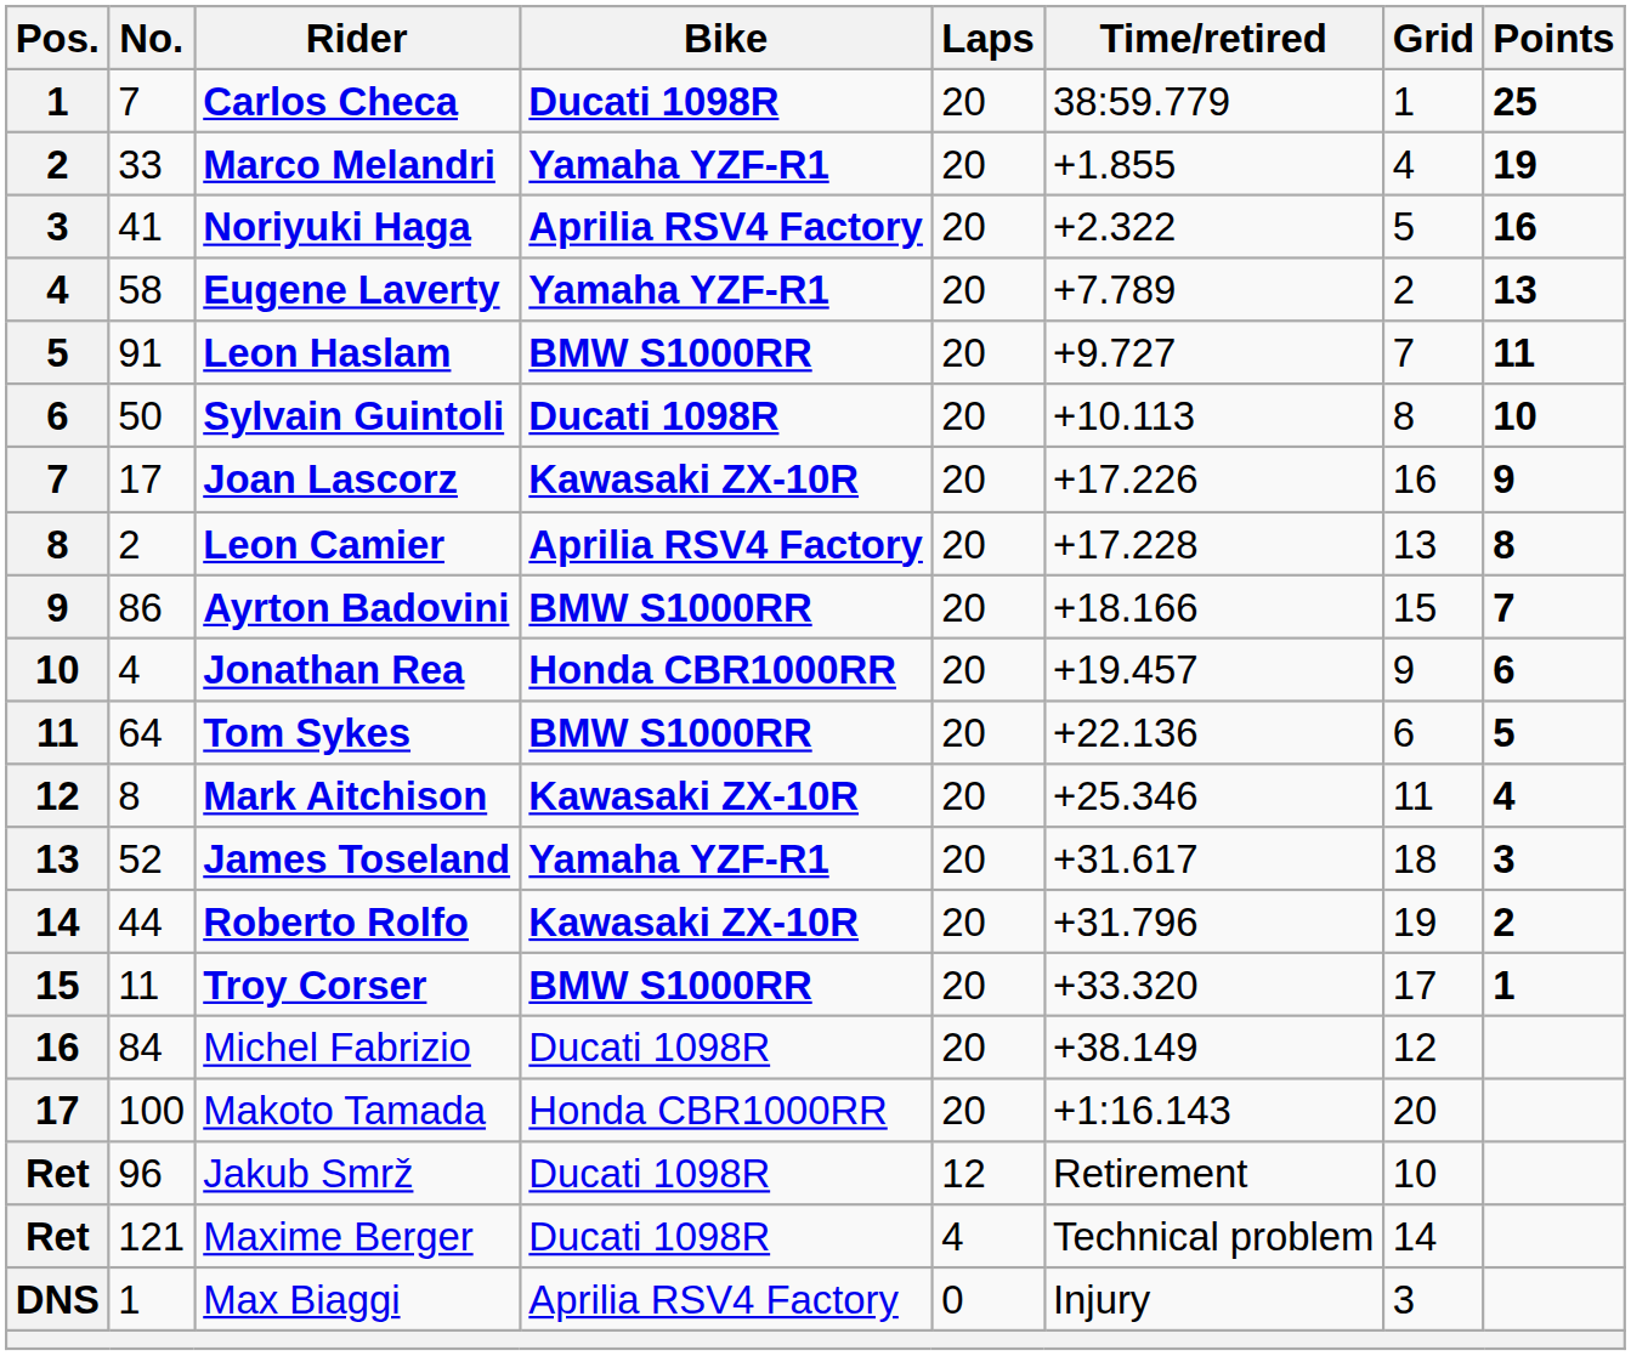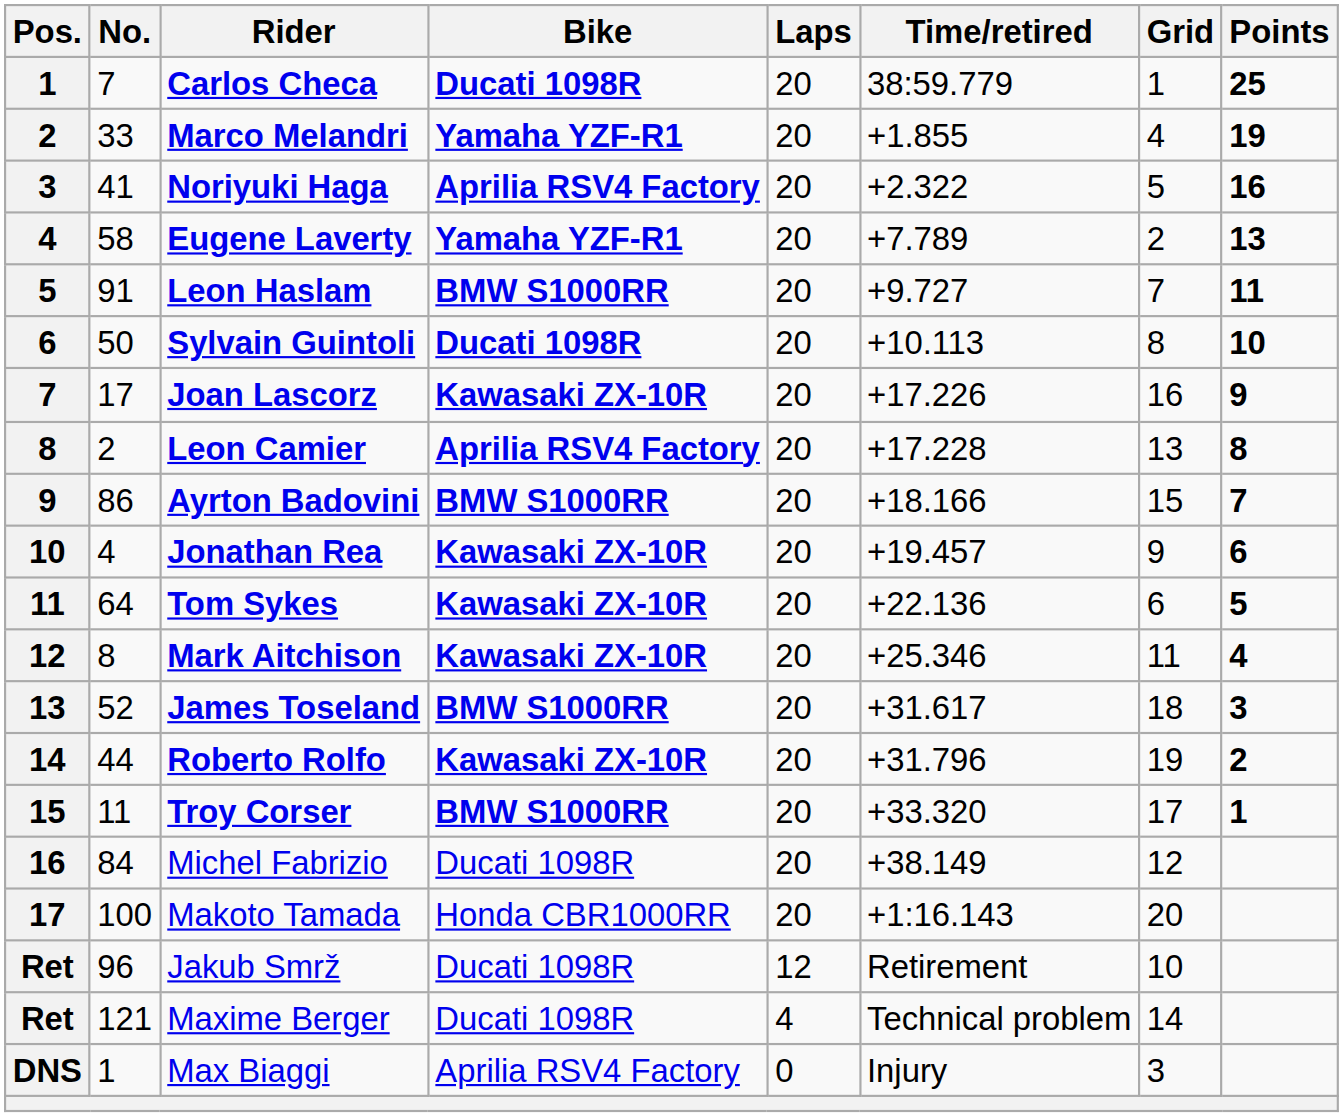 <table class="wikitable" style="font-size: 95%;">
 <tr>
 <th>Pos.</th>
 <th>No.</th>
 <th>Rider</th>
 <th>Bike</th>
 <th>Laps</th>
 <th>Time/retired</th>
 <th>Grid</th>
 <th>Points</th>
 </tr>
 <tr>
 <th>1</th>
 <td>7</td>
 <td> <strong><a href='#'>Carlos Checa</a></strong></td>
 <td><strong><a href='#'>Ducati 1098R</a></strong></td>
 <td>20</td>
 <td>38:59.779</td>
 <td>1</td>
 <td><strong>25</strong></td>
 </tr>
 <tr>
 <th>2</th>
 <td>33</td>
 <td> <strong><a href='#'>Marco Melandri</a></strong></td>
 <td><strong><a href='#'>Yamaha YZF-R1</a></strong></td>
 <td>20</td>
 <td>+1.855</td>
 <td>4</td>
 <td><strong>19</strong></td>
 </tr>
 <tr>
 <th>3</th>
 <td>41</td>
 <td> <strong><a href='#'>Noriyuki Haga</a></strong></td>
 <td><strong> <a href='#'>Aprilia RSV4 Factory</a></strong></td>
 <td>20</td>
 <td>+2.322</td>
 <td>5</td>
 <td><strong>16</strong></td>
 </tr>
 <tr>
 <th>4</th>
 <td>58</td>
 <td> <strong><a href='#'>Eugene Laverty</a></strong></td>
 <td><strong><a href='#'>Yamaha YZF-R1</a></strong></td>
 <td>20</td>
 <td>+7.789</td>
 <td>2</td>
 <td><strong>13</strong></td>
 </tr>
 <tr>
 <th>5</th>
 <td>91</td>
 <td> <strong><a href='#'>Leon Haslam</a></strong></td>
 <td><strong><a href='#'>BMW S1000RR</a></strong></td>
 <td>20</td>
 <td>+9.727</td>
 <td>7</td>
 <td><strong>11</strong></td>
 </tr>
 <tr>
 <th>6</th>
 <td>50</td>
 <td> <strong><a href='#'>Sylvain Guintoli</a></strong></td>
 <td><strong><a href='#'>Ducati 1098R</a></strong></td>
 <td>20</td>
 <td>+10.113</td>
 <td>8</td>
 <td><strong>10</strong></td>
 </tr>
 <tr>
 <th>7</th>
 <td>17</td>
 <td> <strong><a href='#'>Joan Lascorz</a></strong></td>
 <td><strong><a href='#'>Kawasaki ZX-10R</a></strong></td>
 <td>20</td>
 <td>+17.226</td>
 <td>16</td>
 <td><strong>9</strong></td>
 </tr>
 <tr>
 <th>8</th>
 <td>2</td>
 <td> <strong><a href='#'>Leon Camier</a></strong></td>
 <td><strong><a href='#'>Aprilia RSV4 Factory</a></strong></td>
 <td>20</td>
 <td>+17.228</td>
 <td>13</td>
 <td><strong>8</strong></td>
 </tr>
 <tr>
 <th>9</th>
 <td>86</td>
 <td> <strong><a href='#'>Ayrton Badovini</a></strong></td>
 <td><strong><a href='#'>BMW S1000RR</a></strong></td>
 <td>20</td>
 <td>+18.166</td>
 <td>15</td>
 <td><strong>7</strong></td>
 </tr>
 <tr>
 <th>10</th>
 <td>4</td>
 <td> <strong><a href='#'>Jonathan Rea</a></strong></td>
-<td><strong><a href='#'>Honda CBR1000RR</a></strong></td>
+<td><strong><a href='#'>Kawasaki ZX-10R</a></strong></td>
 <td>20</td>
 <td>+19.457</td>
 <td>9</td>
 <td><strong>6</strong></td>
 </tr>
 <tr>
 <th>11</th>
 <td>64</td>
 <td> <strong><a href='#'>Tom Sykes</a></strong></td>
-<td><strong><a href='#'>BMW S1000RR</a></strong></td>
+<td><strong><a href='#'>Kawasaki ZX-10R</a></strong></td>
 <td>20</td>
 <td>+22.136</td>
 <td>6</td>
 <td><strong>5</strong></td>
 </tr>
 <tr>
 <th>12</th>
 <td>8</td>
 <td> <strong><a href='#'>Mark Aitchison</a></strong></td>
 <td><strong><a href='#'>Kawasaki ZX-10R</a></strong></td>
 <td>20</td>
 <td>+25.346</td>
 <td>11</td>
 <td><strong>4</strong></td>
 </tr>
 <tr>
 <th>13</th>
 <td>52</td>
 <td> <strong><a href='#'>James Toseland</a></strong></td>
-<td><strong><a href='#'>Yamaha YZF-R1</a></strong></td>
+<td><strong><a href='#'>BMW S1000RR</a></strong></td>
 <td>20</td>
 <td>+31.617</td>
 <td>18</td>
 <td><strong>3</strong></td>
 </tr>
 <tr>
 <th>14</th>
 <td>44</td>
 <td> <strong><a href='#'>Roberto Rolfo</a></strong></td>
 <td><strong><a href='#'>Kawasaki ZX-10R</a></strong></td>
 <td>20</td>
 <td>+31.796</td>
 <td>19</td>
 <td><strong>2</strong></td>
 </tr>
 <tr>
 <th>15</th>
 <td>11</td>
 <td> <strong><a href='#'>Troy Corser</a></strong></td>
 <td><strong><a href='#'>BMW S1000RR</a></strong></td>
 <td>20</td>
 <td>+33.320</td>
 <td>17</td>
 <td><strong>1</strong></td>
 </tr>
 <tr>
 <th>16</th>
 <td>84</td>
 <td> <a href='#'>Michel Fabrizio</a></td>
 <td><a href='#'>Ducati 1098R</a></td>
 <td>20</td>
 <td>+38.149</td>
 <td>12</td>
 <td></td>
 </tr>
 <tr>
 <th>17</th>
 <td>100</td>
 <td> <a href='#'>Makoto Tamada</a></td>
 <td><a href='#'>Honda CBR1000RR</a></td>
 <td>20</td>
 <td>+1:16.143</td>
 <td>20</td>
 <td></td>
 </tr>
 <tr>
 <th>Ret</th>
 <td>96</td>
 <td> <a href='#'>Jakub Smrž</a></td>
 <td><a href='#'>Ducati 1098R</a></td>
 <td>12</td>
 <td>Retirement</td>
 <td>10</td>
 <td></td>
 </tr>
 <tr>
 <th>Ret</th>
 <td>121</td>
 <td> <a href='#'>Maxime Berger</a></td>
 <td><a href='#'>Ducati 1098R</a></td>
 <td>4</td>
 <td>Technical problem</td>
 <td>14</td>
 <td></td>
 </tr>
 <tr>
 <th>DNS</th>
 <td>1</td>
 <td> <a href='#'>Max Biaggi</a></td>
 <td><a href='#'>Aprilia RSV4 Factory</a></td>
 <td>0</td>
 <td>Injury</td>
 <td>3</td>
 <td></td>
 </tr>
 <tr>
 <th colspan=8></th>
 </tr>
 </table>
